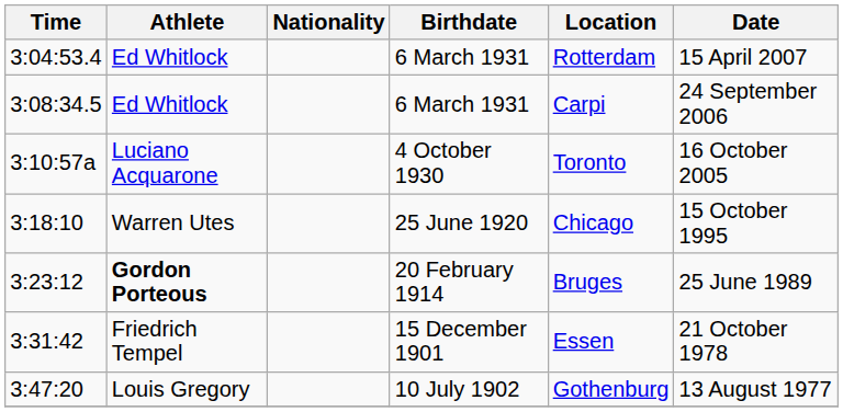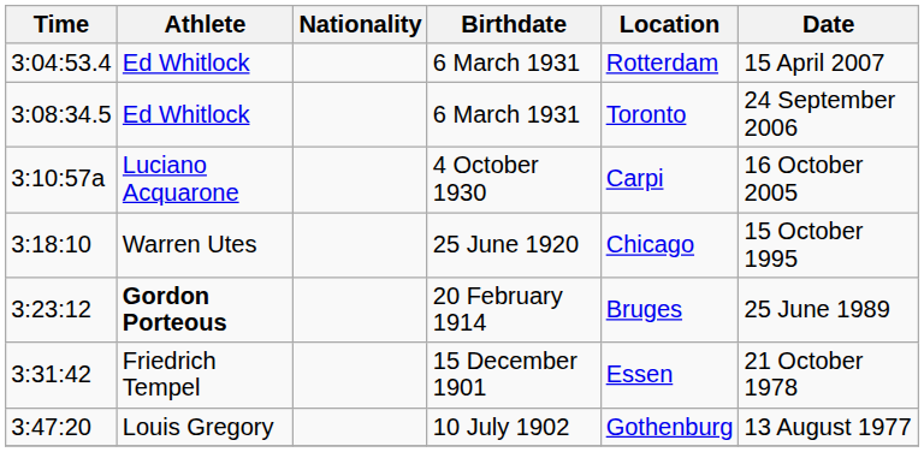 <table class="wikitable">
 <tr>
 <th>Time</th>
 <th>Athlete</th>
 <th>Nationality</th>
 <th>Birthdate</th>
 <th>Location</th>
 <th>Date</th>
 </tr>
 <tr>
 <td>3:04:53.4</td>
 <td><a href='#'>Ed Whitlock</a></td>
 <td></td>
 <td>6 March 1931</td>
 <td><a href='#'>Rotterdam</a></td>
 <td>15 April 2007</td>
 </tr>
 <tr>
 <td>3:08:34.5</td>
 <td><a href='#'>Ed Whitlock</a></td>
 <td></td>
 <td>6 March 1931</td>
-<td><a href='#'>Carpi</a></td>
+<td><a href='#'>Toronto</a></td>
 <td>24 September 2006</td>
 </tr>
 <tr>
 <td>3:10:57a</td>
 <td><a href='#'>Luciano Acquarone</a></td>
 <td></td>
 <td>4 October 1930</td>
-<td><a href='#'>Toronto</a></td>
+<td><a href='#'>Carpi</a></td>
 <td>16 October 2005</td>
 </tr>
 <tr>
 <td>3:18:10</td>
 <td>Warren Utes</td>
 <td></td>
 <td>25 June 1920</td>
 <td><a href='#'>Chicago</a></td>
 <td>15 October 1995</td>
 </tr>
 <tr>
 <td>3:23:12</td>
 <td><strong>Gordon Porteous</strong></td>
 <td></td>
 <td>20 February 1914</td>
 <td><a href='#'>Bruges</a></td>
 <td>25 June 1989</td>
 </tr>
 <tr>
 <td>3:31:42</td>
 <td>Friedrich Tempel</td>
 <td></td>
 <td>15 December 1901</td>
 <td><a href='#'>Essen</a></td>
 <td>21 October 1978</td>
 </tr>
 <tr>
 <td>3:47:20</td>
 <td>Louis Gregory</td>
 <td></td>
 <td>10 July 1902</td>
 <td><a href='#'>Gothenburg</a></td>
 <td>13 August 1977</td>
 </tr>
 <tr>
 </tr>
 </table>
